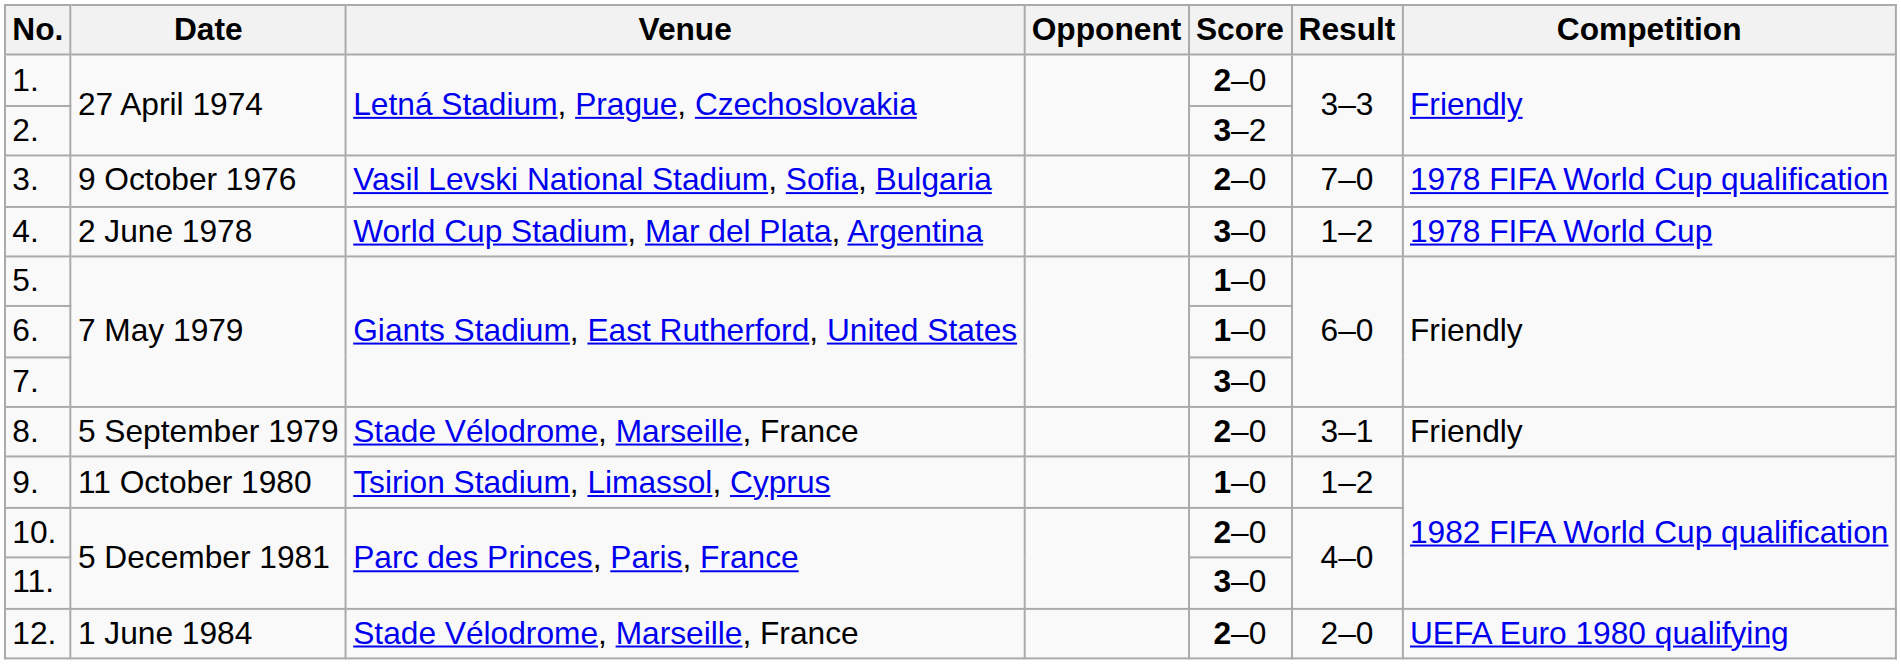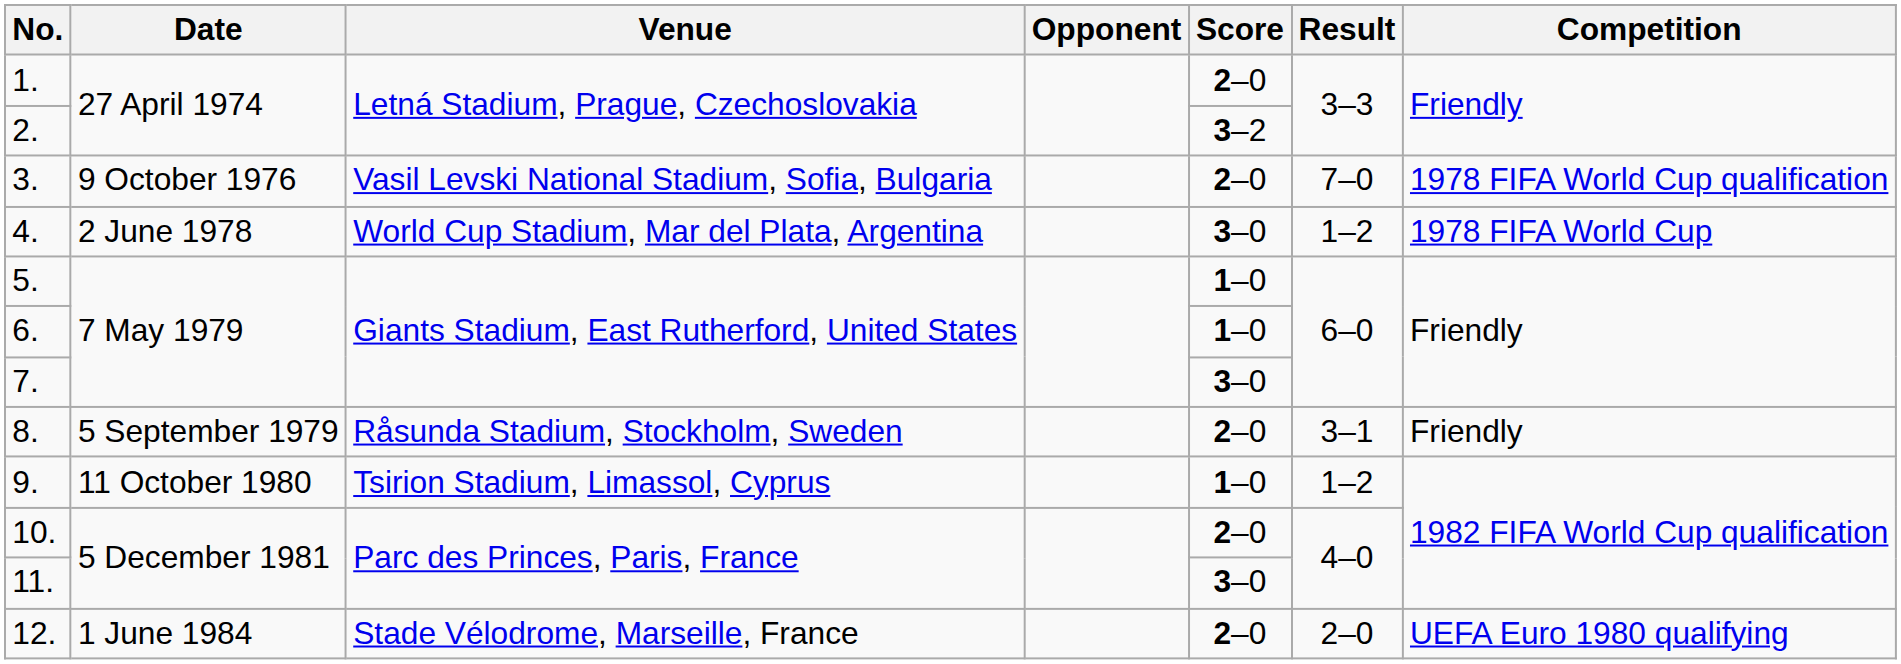 <table class="wikitable">
 <tr>
 <th>No.</th>
 <th>Date</th>
 <th>Venue</th>
 <th>Opponent</th>
 <th>Score</th>
 <th>Result</th>
 <th>Competition</th>
 </tr>
 <tr>
 <td>1.</td>
 <td rowspan=2>27 April 1974</td>
 <td rowspan=2><a href='#'>Letná Stadium</a>, <a href='#'>Prague</a>, <a href='#'>Czechoslovakia</a></td>
 <td rowspan=2></td>
 <td align=center><strong>2</strong>–0</td>
 <td rowspan=2 align=center>3–3</td>
 <td rowspan=2><a href='#'>Friendly</a></td>
 </tr>
 <tr>
 <td>2.</td>
 <td align=center><strong>3</strong>–2</td>
 </tr>
 <tr>
 <td>3.</td>
 <td>9 October 1976</td>
 <td><a href='#'>Vasil Levski National Stadium</a>, <a href='#'>Sofia</a>, <a href='#'>Bulgaria</a></td>
 <td></td>
 <td align=center><strong>2</strong>–0</td>
 <td align=center>7–0</td>
 <td><a href='#'>1978 FIFA World Cup qualification</a></td>
 </tr>
 <tr>
 <td>4.</td>
 <td>2 June 1978</td>
 <td><a href='#'>World Cup Stadium</a>, <a href='#'>Mar del Plata</a>, <a href='#'>Argentina</a></td>
 <td></td>
 <td align=center><strong>3</strong>–0</td>
 <td align=center>1–2</td>
 <td><a href='#'>1978 FIFA World Cup</a></td>
 </tr>
 <tr>
 <td>5.</td>
 <td rowspan=3>7 May 1979</td>
 <td rowspan=3><a href='#'>Giants Stadium</a>, <a href='#'>East Rutherford</a>, <a href='#'>United States</a></td>
 <td rowspan=3></td>
 <td align=center><strong>1</strong>–0</td>
 <td rowspan=3 align=center>6–0</td>
 <td rowspan=3>Friendly</td>
 </tr>
 <tr>
 <td>6.</td>
 <td align=center><strong>1</strong>–0</td>
 </tr>
 <tr>
 <td>7.</td>
 <td align=center><strong>3</strong>–0</td>
 </tr>
 <tr>
 <td>8.</td>
 <td>5 September 1979</td>
-<td><a href='#'>Stade Vélodrome</a>, <a href='#'>Marseille</a>, France</td>
+<td><a href='#'>Råsunda Stadium</a>, <a href='#'>Stockholm</a>, <a href='#'>Sweden</a></td>
 <td></td>
 <td align=center><strong>2</strong>–0</td>
 <td align=center>3–1</td>
 <td>Friendly</td>
 </tr>
 <tr>
 <td>9.</td>
 <td>11 October 1980</td>
 <td><a href='#'>Tsirion Stadium</a>, <a href='#'>Limassol</a>, <a href='#'>Cyprus</a></td>
 <td></td>
 <td align=center><strong>1</strong>–0</td>
 <td align=center>1–2</td>
 <td rowspan=3><a href='#'>1982 FIFA World Cup qualification</a></td>
 </tr>
 <tr>
 <td>10.</td>
 <td rowspan=2>5 December 1981</td>
 <td rowspan=2><a href='#'>Parc des Princes</a>, <a href='#'>Paris</a>, <a href='#'>France</a></td>
 <td rowspan=2></td>
 <td align=center><strong>2</strong>–0</td>
 <td rowspan=2 align=center>4–0</td>
 </tr>
 <tr>
 <td>11.</td>
 <td align=center><strong>3</strong>–0</td>
 </tr>
 <tr>
 <td>12.</td>
 <td>1 June 1984</td>
 <td><a href='#'>Stade Vélodrome</a>, <a href='#'>Marseille</a>, France</td>
 <td></td>
 <td align=center><strong>2</strong>–0</td>
 <td align=center>2–0</td>
 <td><a href='#'>UEFA Euro 1980 qualifying</a></td>
 </tr>
 </table>
